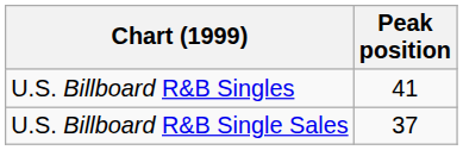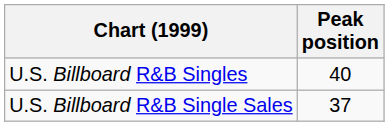 <table class="wikitable sortable">
 <tr>
 <th>Chart (1999)</th>
 <th>Peak<br>position</th>
 </tr>
 <tr>
 <td>U.S. <em>Billboard</em> <a href='#'>R&B Singles</a></td>
-<td align="center">41</td>
+<td align="center">40</td>
 </tr>
 <tr>
 <td>U.S. <em>Billboard</em> <a href='#'>R&B Single Sales</a></td>
 <td align="center">37</td>
 </tr>
 </table>
